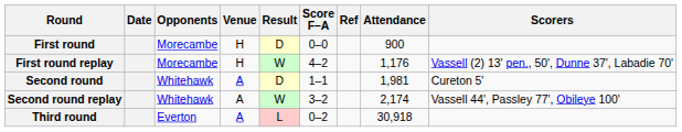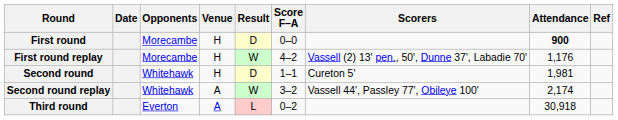 <table class="wikitable plainrowheaders sortable" style="text-align:center">
 <tr>
 <th scope="col">Round</th>
 <th scope="col">Date</th>
 <th scope="col">Opponents</th>
 <th scope="col">Venue</th>
 <th scope="col">Result</th>
 <th scope="col">Score<br>F–A</th>
+<th scope="col" class="unsortable">Scorers</th>
+<th scope="col">Attendance</th>
 <th scope="col" class="unsortable">Ref</th>
-<th scope="col">Attendance</th>
-<th scope="col" class="unsortable">Scorers</th>
 </tr>
 <tr>
 <th scope="row">First round</th>
 <th scope="row"></th>
 <td align="left"><a href='#'>Morecambe</a></td>
 <td>H</td>
 <td style="background-color:#FFFFCC">D</td>
 <td>0–0</td>
+<td align="left"></td>
+<td><strong>900</strong></td>
 <td></td>
-<td>900</td>
-<td align="left"></td>
 </tr>
 <tr>
 <th scope="row">First round replay</th>
 <th scope="row"></th>
 <td align="left"><a href='#'>Morecambe</a></td>
 <td>H</td>
 <td style="background-color:#CCFFCC">W</td>
 <td>4–2</td>
+<td align="left"><a href='#'>Vassell</a> (2) 13' <a href='#'>pen.</a>, 50', <a href='#'>Dunne</a> 37', Labadie 70'</td>
+<td>1,176</td>
 <td></td>
-<td>1,176</td>
-<td align="left"><a href='#'>Vassell</a> (2) 13' <a href='#'>pen.</a>, 50', <a href='#'>Dunne</a> 37', Labadie 70'</td>
 </tr>
 <tr>
 <th scope="row">Second round</th>
 <th scope="row"></th>
 <td align="left"><a href='#'>Whitehawk</a></td>
-<td><a href='#'>A</a></td>
+<td>H</td>
 <td style="background-color:#FFFFCC">D</td>
 <td>1–1</td>
+<td align="left">Cureton 5'</td>
+<td>1,981</td>
 <td></td>
-<td>1,981</td>
-<td align="left">Cureton 5'</td>
 </tr>
 <tr>
 <th scope="row">Second round replay</th>
 <th scope="row"></th>
 <td align="left"><a href='#'>Whitehawk</a></td>
 <td>A</td>
 <td style="background-color:#CCFFCC">W</td>
 <td>3–2 </td>
+<td align="left">Vassell 44', Passley 77', <a href='#'>Obileye</a> 100'</td>
+<td>2,174</td>
 <td></td>
-<td>2,174</td>
-<td align="left">Vassell 44', Passley 77', <a href='#'>Obileye</a> 100'</td>
 </tr>
 <tr>
 <th scope="row">Third round</th>
 <th scope="row"></th>
 <td align="left"><a href='#'>Everton</a></td>
 <td><a href='#'>A</a></td>
 <td style="background-color:#FFCccC">L</td>
 <td>0–2</td>
+<td align="left"></td>
+<td>30,918</td>
 <td></td>
-<td>30,918</td>
-<td align="left"></td>
 </tr>
 </table>
